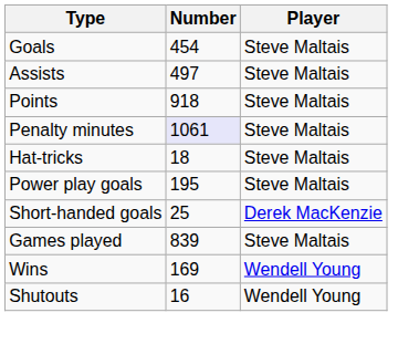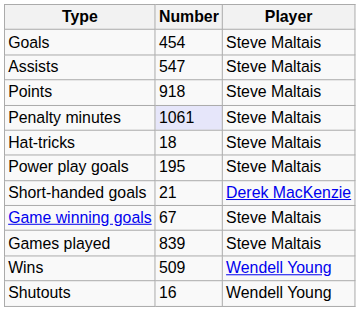 <table class="wikitable plainrowheaders sortable" style="font-size:100%;">
 <tr>
 <th scope="col">Type</th>
 <th scope="col">Number</th>
 <th scope="col">Player</th>
 </tr>
 <tr>
 <td>Goals</td>
 <td>454</td>
 <td>Steve Maltais</td>
 </tr>
 <tr>
 <td>Assists</td>
-<td>497</td>
+<td>547</td>
 <td>Steve Maltais</td>
 </tr>
 <tr>
 <td>Points</td>
 <td>918</td>
 <td>Steve Maltais</td>
 </tr>
 <tr>
 <td>Penalty minutes</td>
 <td style="background: lavender;">1061</td>
 <td>Steve Maltais</td>
 </tr>
 <tr>
 <td>Hat-tricks</td>
 <td>18</td>
 <td>Steve Maltais</td>
 </tr>
 <tr>
 <td>Power play goals</td>
 <td>195</td>
 <td>Steve Maltais</td>
 </tr>
 <tr>
 <td>Short-handed goals</td>
-<td>25</td>
+<td>21</td>
 <td><a href='#'>Derek MacKenzie</a></td>
+</tr>
+<tr>
+<td><a href='#'>Game winning goals</a></td>
+<td>67</td>
+<td>Steve Maltais</td>
 </tr>
 <tr>
 <td>Games played</td>
 <td>839</td>
 <td>Steve Maltais</td>
 </tr>
 <tr>
 <td>Wins</td>
-<td>169</td>
+<td>509</td>
 <td><a href='#'>Wendell Young</a></td>
 </tr>
 <tr>
 <td>Shutouts</td>
 <td>16</td>
 <td>Wendell Young</td>
 </tr>
 </table>
